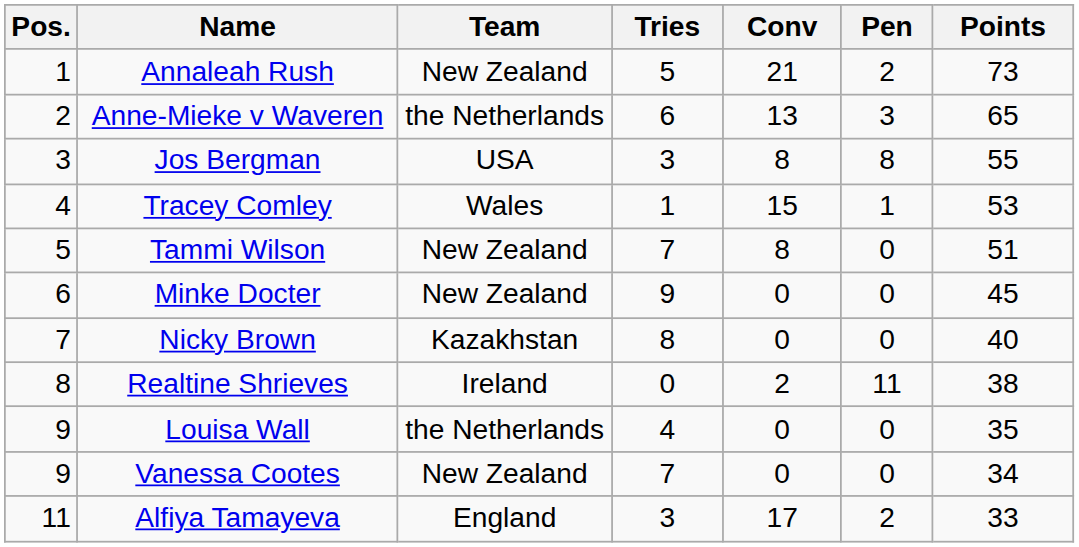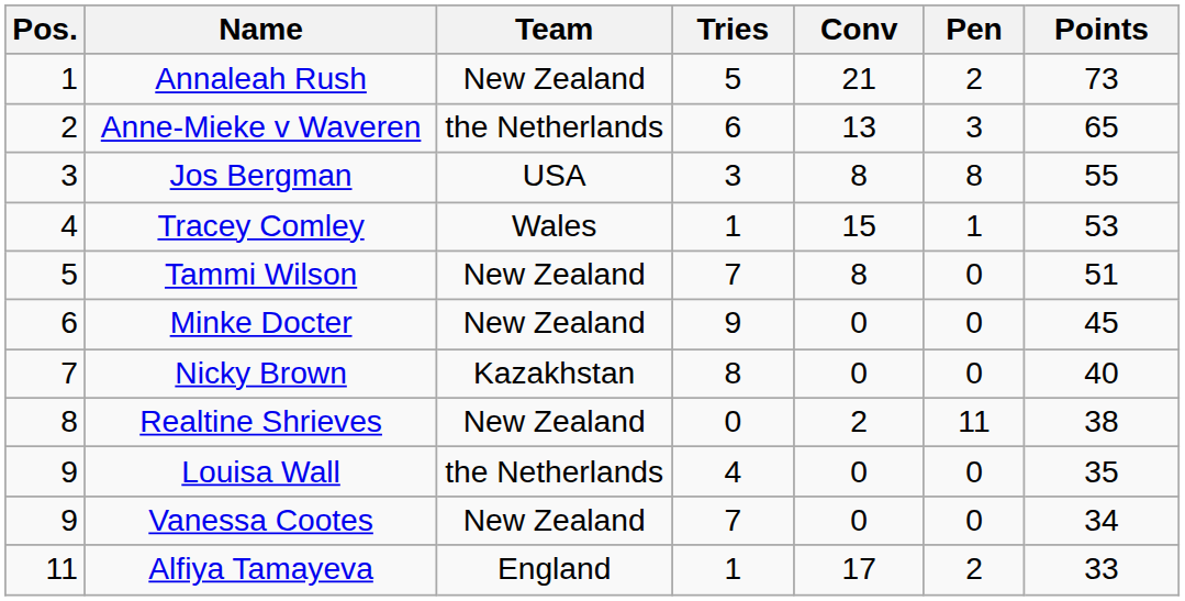 <table class="wikitable">
 <tr border=1 cellpadding=5 cellspacing=0>
 <th width="5%">Pos.</th>
 <th width="30%">Name</th>
 <th width="20%">Team</th>
 <th width="10">Tries</th>
 <th width="10">Conv</th>
 <th width="10">Pen</th>
 <th width="10">Points</th>
 </tr>
 <tr align=center>
 <td align=right>1</td>
 <td><a href='#'>Annaleah Rush</a></td>
 <td>New Zealand</td>
 <td>5</td>
 <td>21</td>
 <td>2</td>
 <td>73</td>
 </tr>
 <tr align=center>
 <td align=right>2</td>
 <td><a href='#'>Anne-Mieke v Waveren</a></td>
 <td>the Netherlands</td>
 <td>6</td>
 <td>13</td>
 <td>3</td>
 <td>65</td>
 </tr>
 <tr align=center>
 <td align=right>3</td>
 <td><a href='#'>Jos Bergman</a></td>
 <td>USA</td>
 <td>3</td>
 <td>8</td>
 <td>8</td>
 <td>55</td>
 </tr>
 <tr align=center>
 <td align=right>4</td>
 <td><a href='#'>Tracey Comley</a></td>
 <td>Wales</td>
 <td>1</td>
 <td>15</td>
 <td>1</td>
 <td>53</td>
 </tr>
 <tr align=center>
 <td align=right>5</td>
 <td><a href='#'>Tammi Wilson</a></td>
 <td>New Zealand</td>
 <td>7</td>
 <td>8</td>
 <td>0</td>
 <td>51</td>
 </tr>
 <tr align=center>
 <td align=right>6</td>
 <td><a href='#'>Minke Docter</a></td>
 <td>New Zealand</td>
 <td>9</td>
 <td>0</td>
 <td>0</td>
 <td>45</td>
 </tr>
 <tr align=center>
 <td align=right>7</td>
 <td><a href='#'>Nicky Brown</a></td>
 <td>Kazakhstan</td>
 <td>8</td>
 <td>0</td>
 <td>0</td>
 <td>40</td>
 </tr>
 <tr align=center>
 <td align=right>8</td>
 <td><a href='#'>Realtine Shrieves</a></td>
-<td>Ireland</td>
+<td>New Zealand</td>
 <td>0</td>
 <td>2</td>
 <td>11</td>
 <td>38</td>
 </tr>
 <tr align=center>
 <td align=right>9</td>
 <td><a href='#'>Louisa Wall</a></td>
 <td>the Netherlands</td>
 <td>4</td>
 <td>0</td>
 <td>0</td>
 <td>35</td>
 </tr>
 <tr align=center>
 <td align=right>9</td>
 <td><a href='#'>Vanessa Cootes</a></td>
 <td>New Zealand</td>
 <td>7</td>
 <td>0</td>
 <td>0</td>
 <td>34</td>
 </tr>
 <tr align=center>
 <td align=right>11</td>
 <td><a href='#'>Alfiya Tamayeva</a></td>
 <td>England</td>
-<td>3</td>
+<td>1</td>
 <td>17</td>
 <td>2</td>
 <td>33</td>
 </tr>
 </table>
